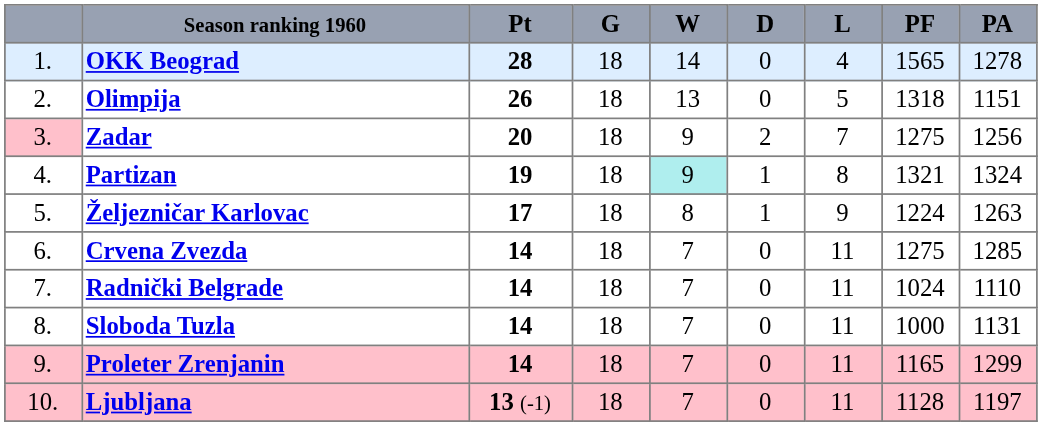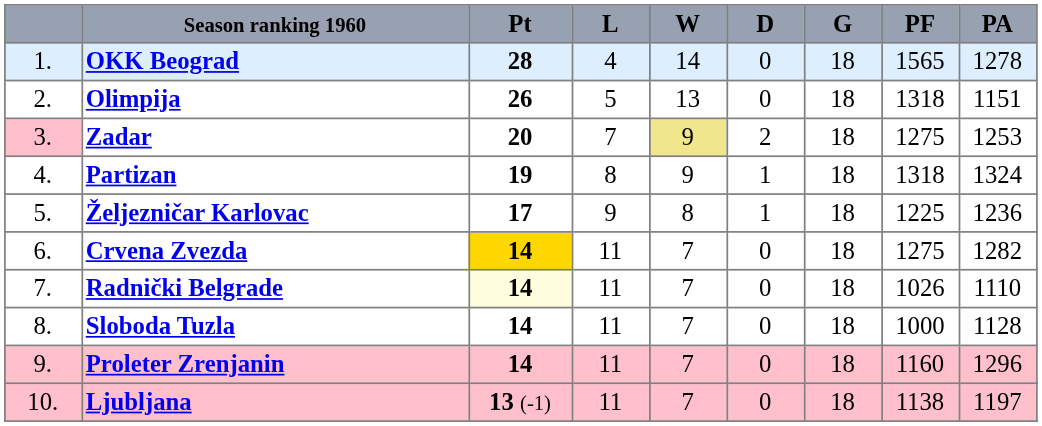 <table align=center style="font-size: 90%; border-collapse:collapse" border=1 cellspacing=0 cellpadding=2>
 <tr align=center bgcolor=#98A1B2>
 <th width=40></th>
 <th width=220><span><small>Season ranking 1960</small></span></th>
 <th width=55><span>Pt</span></th>
-<th width=40><span>G</span></th>
+<th width=40><span>L</span></th>
 <th width=40><span>W</span></th>
 <th width=40><span>D</span></th>
-<th width=40><span>L</span></th>
+<th width=40><span>G</span></th>
 <th width=40><span>PF</span></th>
 <th width=40><span>PA</span></th>
 </tr>
 <tr align=center style="background:#DDEEFF">
 <td>1.</td>
 <td style="text-align:left;"><strong><a href='#'>OKK Beograd</a></strong></td>
 <td><strong>28</strong></td>
-<td>18</td>
+<td>4</td>
 <td>14</td>
 <td>0</td>
-<td>4</td>
+<td>18</td>
 <td>1565</td>
 <td>1278</td>
 </tr>
 <tr align=center>
 <td>2.</td>
 <td style="text-align:left;"><strong><a href='#'>Olimpija</a></strong></td>
 <td><strong>26</strong></td>
-<td>18</td>
+<td>5</td>
 <td>13</td>
 <td>0</td>
-<td>5</td>
+<td>18</td>
 <td>1318</td>
 <td>1151</td>
 </tr>
 <tr align=center>
 <td style="background: pink;">3.</td>
 <td style="text-align:left;"><strong><a href='#'>Zadar</a></strong></td>
 <td><strong>20</strong></td>
+<td>7</td>
+<td style="background: khaki;">9</td>
+<td>2</td>
 <td>18</td>
-<td>9</td>
-<td>2</td>
-<td>7</td>
 <td>1275</td>
-<td>1256</td>
+<td>1253</td>
 </tr>
 <tr align=center>
 <td>4.</td>
 <td style="text-align:left;"><strong><a href='#'>Partizan</a></strong></td>
 <td><strong>19</strong></td>
+<td>8</td>
+<td>9</td>
+<td>1</td>
 <td>18</td>
-<td style="background: paleturquoise;">9</td>
-<td>1</td>
-<td>8</td>
-<td>1321</td>
+<td>1318</td>
 <td>1324</td>
 </tr>
 <tr align=center>
 <td>5.</td>
 <td style="text-align:left;"><strong><a href='#'>Željezničar Karlovac</a></strong></td>
 <td><strong>17</strong></td>
-<td>18</td>
+<td>9</td>
 <td>8</td>
 <td>1</td>
-<td>9</td>
-<td>1224</td>
-<td>1263</td>
+<td>18</td>
+<td>1225</td>
+<td>1236</td>
 </tr>
 <tr align=center>
 <td>6.</td>
 <td style="text-align:left;"><strong><a href='#'>Crvena Zvezda</a></strong></td>
-<td><strong>14</strong></td>
-<td>18</td>
+<td style="background: gold;"><strong>14</strong></td>
+<td>11</td>
 <td>7</td>
 <td>0</td>
-<td>11</td>
+<td>18</td>
 <td>1275</td>
-<td>1285</td>
+<td>1282</td>
 </tr>
 <tr align=center>
 <td>7.</td>
 <td style="text-align:left;"><strong><a href='#'>Radnički Belgrade</a></strong></td>
-<td><strong>14</strong></td>
-<td>18</td>
+<td style="background: lightyellow;"><strong>14</strong></td>
+<td>11</td>
 <td>7</td>
 <td>0</td>
-<td>11</td>
-<td>1024</td>
+<td>18</td>
+<td>1026</td>
 <td>1110</td>
 </tr>
 <tr align=center>
 <td>8.</td>
 <td style="text-align:left;"><strong><a href='#'>Sloboda Tuzla</a></strong></td>
 <td><strong>14</strong></td>
-<td>18</td>
+<td>11</td>
 <td>7</td>
 <td>0</td>
-<td>11</td>
+<td>18</td>
 <td>1000</td>
-<td>1131</td>
+<td>1128</td>
 </tr>
 <tr align=center style="background:#FFC0CB">
 <td>9.</td>
 <td style="text-align:left;"><strong><a href='#'>Proleter Zrenjanin</a></strong></td>
 <td><strong>14</strong></td>
-<td>18</td>
+<td>11</td>
 <td>7</td>
 <td>0</td>
-<td>11</td>
-<td>1165</td>
-<td>1299</td>
+<td>18</td>
+<td>1160</td>
+<td>1296</td>
 </tr>
 <tr align=center style="background:#FFC0CB">
 <td>10.</td>
 <td style="text-align:left;"><strong><a href='#'>Ljubljana</a></strong></td>
 <td><strong>13</strong> <small>(-1)</small></td>
-<td>18</td>
+<td>11</td>
 <td>7</td>
 <td>0</td>
-<td>11</td>
-<td>1128</td>
+<td>18</td>
+<td>1138</td>
 <td>1197</td>
 </tr>
 </table>
